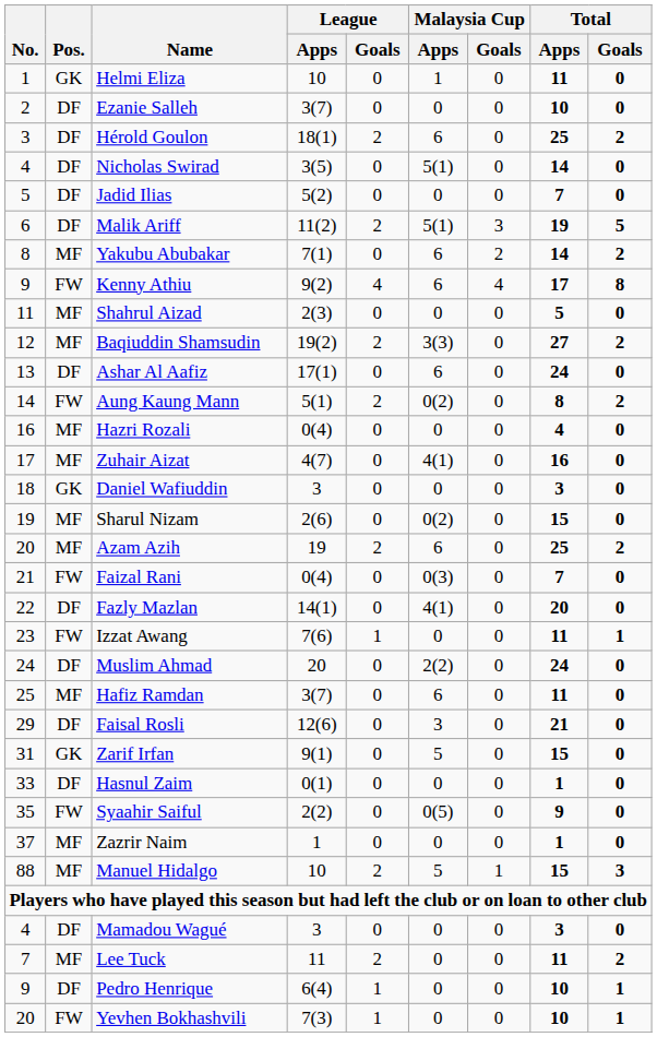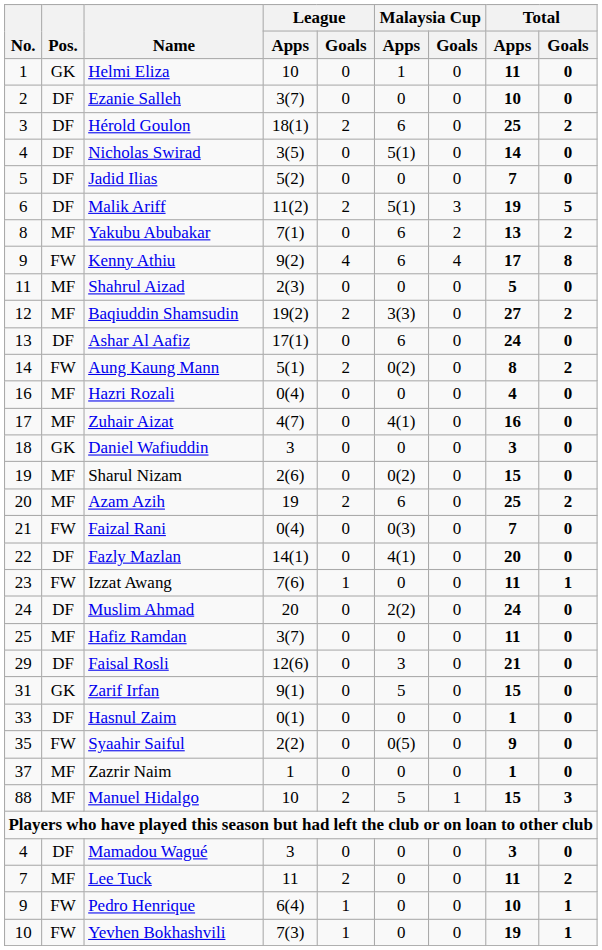 <table class="wikitable" style="text-align:center">
 <tr>
 <th rowspan="2" valign="bottom">No.</th>
 <th rowspan="2" valign="bottom">Pos.</th>
 <th rowspan="2" valign="bottom">Name</th>
 <th colspan="2" width="85">League</th>
 <th colspan="2" width="85">Malaysia Cup</th>
 <th colspan="2" width="85">Total</th>
 </tr>
 <tr>
 <th>Apps</th>
 <th>Goals</th>
 <th>Apps</th>
 <th>Goals</th>
 <th>Apps</th>
 <th>Goals</th>
 </tr>
 <tr>
 <td>1</td>
 <td>GK</td>
 <td align="left"> <a href='#'>Helmi Eliza</a></td>
 <td>10</td>
 <td>0</td>
 <td>1</td>
 <td>0</td>
 <td><strong>11</strong></td>
 <td><strong>0</strong></td>
 </tr>
 <tr>
 <td>2</td>
 <td>DF</td>
 <td align="left"> <a href='#'>Ezanie Salleh</a></td>
 <td>3(7)</td>
 <td>0</td>
 <td>0</td>
 <td>0</td>
 <td><strong>10</strong></td>
 <td><strong>0</strong></td>
 </tr>
 <tr>
 <td>3</td>
 <td>DF</td>
 <td align="left"> <a href='#'>Hérold Goulon</a></td>
 <td>18(1)</td>
 <td>2</td>
 <td>6</td>
 <td>0</td>
 <td><strong>25</strong></td>
 <td><strong>2</strong></td>
 </tr>
 <tr>
 <td>4</td>
 <td>DF</td>
 <td align="left"> <a href='#'>Nicholas Swirad</a></td>
 <td>3(5)</td>
 <td>0</td>
 <td>5(1)</td>
 <td>0</td>
 <td><strong>14</strong></td>
 <td><strong>0</strong></td>
 </tr>
 <tr>
 <td>5</td>
 <td>DF</td>
 <td align="left"> <a href='#'>Jadid Ilias</a></td>
 <td>5(2)</td>
 <td>0</td>
 <td>0</td>
 <td>0</td>
 <td><strong>7</strong></td>
 <td><strong>0</strong></td>
 </tr>
 <tr>
 <td>6</td>
 <td>DF</td>
 <td align="left"> <a href='#'>Malik Ariff</a></td>
 <td>11(2)</td>
 <td>2</td>
 <td>5(1)</td>
 <td>3</td>
 <td><strong>19</strong></td>
 <td><strong>5</strong></td>
 </tr>
 <tr>
 <td>8</td>
 <td>MF</td>
 <td align="left"> <a href='#'>Yakubu Abubakar</a></td>
 <td>7(1)</td>
 <td>0</td>
 <td>6</td>
 <td>2</td>
-<td><strong>14</strong></td>
+<td><strong>13</strong></td>
 <td><strong>2</strong></td>
 </tr>
 <tr>
 <td>9</td>
 <td>FW</td>
 <td align="left"> <a href='#'>Kenny Athiu</a></td>
 <td>9(2)</td>
 <td>4</td>
 <td>6</td>
 <td>4</td>
 <td><strong>17</strong></td>
 <td><strong>8</strong></td>
 </tr>
 <tr>
 <td>11</td>
 <td>MF</td>
 <td align="left"> <a href='#'>Shahrul Aizad</a></td>
 <td>2(3)</td>
 <td>0</td>
 <td>0</td>
 <td>0</td>
 <td><strong>5</strong></td>
 <td><strong>0</strong></td>
 </tr>
 <tr>
 <td>12</td>
 <td>MF</td>
 <td align="left"> <a href='#'>Baqiuddin Shamsudin</a></td>
 <td>19(2)</td>
 <td>2</td>
 <td>3(3)</td>
 <td>0</td>
 <td><strong>27</strong></td>
 <td><strong>2</strong></td>
 </tr>
 <tr>
 <td>13</td>
 <td>DF</td>
 <td align="left"> <a href='#'>Ashar Al Aafiz</a></td>
 <td>17(1)</td>
 <td>0</td>
 <td>6</td>
 <td>0</td>
 <td><strong>24</strong></td>
 <td><strong>0</strong></td>
 </tr>
 <tr>
 <td>14</td>
 <td>FW</td>
 <td align="left"> <a href='#'>Aung Kaung Mann</a></td>
 <td>5(1)</td>
 <td>2</td>
 <td>0(2)</td>
 <td>0</td>
 <td><strong>8</strong></td>
 <td><strong>2</strong></td>
 </tr>
 <tr>
 <td>16</td>
 <td>MF</td>
 <td align="left"> <a href='#'>Hazri Rozali</a></td>
 <td>0(4)</td>
 <td>0</td>
 <td>0</td>
 <td>0</td>
 <td><strong>4</strong></td>
 <td><strong>0</strong></td>
 </tr>
 <tr>
 <td>17</td>
 <td>MF</td>
 <td align="left"> <a href='#'>Zuhair Aizat</a></td>
 <td>4(7)</td>
 <td>0</td>
 <td>4(1)</td>
 <td>0</td>
 <td><strong>16</strong></td>
 <td><strong>0</strong></td>
 </tr>
 <tr>
 <td>18</td>
 <td>GK</td>
 <td align="left"> <a href='#'>Daniel Wafiuddin</a></td>
 <td>3</td>
 <td>0</td>
 <td>0</td>
 <td>0</td>
 <td><strong>3</strong></td>
 <td><strong>0</strong></td>
 </tr>
 <tr>
 <td>19</td>
 <td>MF</td>
 <td align="left"> Sharul Nizam</td>
 <td>2(6)</td>
 <td>0</td>
 <td>0(2)</td>
 <td>0</td>
 <td><strong>15</strong></td>
 <td><strong>0</strong></td>
 </tr>
 <tr>
 <td>20</td>
 <td>MF</td>
 <td align="left"> <a href='#'>Azam Azih</a></td>
 <td>19</td>
 <td>2</td>
 <td>6</td>
 <td>0</td>
 <td><strong>25</strong></td>
 <td><strong>2</strong></td>
 </tr>
 <tr>
 <td>21</td>
 <td>FW</td>
 <td align="left"> <a href='#'>Faizal Rani</a></td>
 <td>0(4)</td>
 <td>0</td>
 <td>0(3)</td>
 <td>0</td>
 <td><strong>7</strong></td>
 <td><strong>0</strong></td>
 </tr>
 <tr>
 <td>22</td>
 <td>DF</td>
 <td align="left"> <a href='#'>Fazly Mazlan</a></td>
 <td>14(1)</td>
 <td>0</td>
 <td>4(1)</td>
 <td>0</td>
 <td><strong>20</strong></td>
 <td><strong>0</strong></td>
 </tr>
 <tr>
 <td>23</td>
 <td>FW</td>
 <td align="left"> Izzat Awang</td>
 <td>7(6)</td>
 <td>1</td>
 <td>0</td>
 <td>0</td>
 <td><strong>11</strong></td>
 <td><strong>1</strong></td>
 </tr>
 <tr>
 <td>24</td>
 <td>DF</td>
 <td align="left"> <a href='#'>Muslim Ahmad</a></td>
 <td>20</td>
 <td>0</td>
 <td>2(2)</td>
 <td>0</td>
 <td><strong>24</strong></td>
 <td><strong>0</strong></td>
 </tr>
 <tr>
 <td>25</td>
 <td>MF</td>
 <td align="left"> <a href='#'>Hafiz Ramdan</a></td>
 <td>3(7)</td>
 <td>0</td>
-<td>6</td>
+<td>0</td>
 <td>0</td>
 <td><strong>11</strong></td>
 <td><strong>0</strong></td>
 </tr>
 <tr>
 <td>29</td>
 <td>DF</td>
 <td align="left"> <a href='#'>Faisal Rosli</a></td>
 <td>12(6)</td>
 <td>0</td>
 <td>3</td>
 <td>0</td>
 <td><strong>21</strong></td>
 <td><strong>0</strong></td>
 </tr>
 <tr>
 <td>31</td>
 <td>GK</td>
 <td align="left"> <a href='#'>Zarif Irfan</a></td>
 <td>9(1)</td>
 <td>0</td>
 <td>5</td>
 <td>0</td>
 <td><strong>15</strong></td>
 <td><strong>0</strong></td>
 </tr>
 <tr>
 <td>33</td>
 <td>DF</td>
 <td align="left"> <a href='#'>Hasnul Zaim</a></td>
 <td>0(1)</td>
 <td>0</td>
 <td>0</td>
 <td>0</td>
 <td><strong>1</strong></td>
 <td><strong>0</strong></td>
 </tr>
 <tr>
 <td>35</td>
 <td>FW</td>
 <td align="left"> <a href='#'>Syaahir Saiful</a></td>
 <td>2(2)</td>
 <td>0</td>
 <td>0(5)</td>
 <td>0</td>
 <td><strong>9</strong></td>
 <td><strong>0</strong></td>
 </tr>
 <tr>
 <td>37</td>
 <td>MF</td>
 <td align="left"> Zazrir Naim</td>
 <td>1</td>
 <td>0</td>
 <td>0</td>
 <td>0</td>
 <td><strong>1</strong></td>
 <td><strong>0</strong></td>
 </tr>
 <tr>
 <td>88</td>
 <td>MF</td>
 <td align="left"> <a href='#'>Manuel Hidalgo</a></td>
 <td>10</td>
 <td>2</td>
 <td>5</td>
 <td>1</td>
 <td><strong>15</strong></td>
 <td><strong>3</strong></td>
 </tr>
 <tr>
 <td colspan="17"><strong>Players who have played this season but had left the club or on loan to other club</strong></td>
 </tr>
 <tr>
 <td>4</td>
 <td>DF</td>
 <td align="left"> <a href='#'>Mamadou Wagué</a></td>
 <td>3</td>
 <td>0</td>
 <td>0</td>
 <td>0</td>
 <td><strong>3</strong></td>
 <td><strong>0</strong></td>
 </tr>
 <tr>
 <td>7</td>
 <td>MF</td>
 <td align="left"> <a href='#'>Lee Tuck</a></td>
 <td>11</td>
 <td>2</td>
 <td>0</td>
 <td>0</td>
 <td><strong>11</strong></td>
 <td><strong>2</strong></td>
 </tr>
 <tr>
 <td>9</td>
-<td>DF</td>
+<td>FW</td>
 <td align="left"> <a href='#'>Pedro Henrique</a></td>
 <td>6(4)</td>
 <td>1</td>
 <td>0</td>
 <td>0</td>
 <td><strong>10</strong></td>
 <td><strong>1</strong></td>
 </tr>
 <tr>
-<td>20</td>
+<td>10</td>
 <td>FW</td>
 <td align="left"> <a href='#'>Yevhen Bokhashvili</a></td>
 <td>7(3)</td>
 <td>1</td>
 <td>0</td>
 <td>0</td>
-<td><strong>10</strong></td>
+<td><strong>19</strong></td>
 <td><strong>1</strong></td>
 </tr>
 <tr>
 </tr>
 </table>
